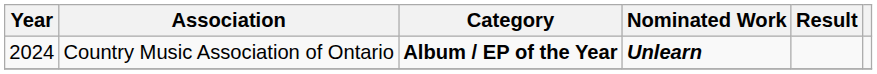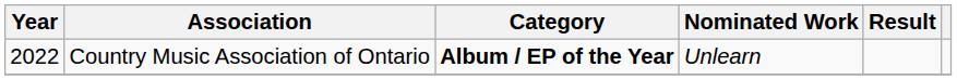 <table class="wikitable">
 <tr>
 <th>Year</th>
 <th>Association</th>
 <th>Category</th>
 <th>Nominated Work</th>
 <th>Result</th>
 <th></th>
 </tr>
 <tr>
-<td>2024</td>
+<td>2022</td>
 <td>Country Music Association of Ontario</td>
 <td><strong>Album / EP of the Year</strong></td>
-<td><strong><em>Unlearn</em></strong></td>
+<td><em>Unlearn</em></td>
 <td></td>
 <td></td>
 </tr>
 <tr>
 </tr>
 </table>
